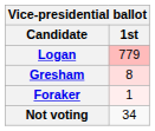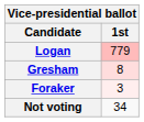 <table class="wikitable sortable" style="text-align:center">
 <tr>
 <th colspan="2"><strong>Vice-presidential ballot</strong></th>
 </tr>
 <tr>
 <th>Candidate</th>
 <th>1st</th>
 </tr>
 <tr>
 <th><a href='#'>Logan</a></th>
 <td style="background:#fbb;">779</td>
 </tr>
 <tr>
 <th><a href='#'>Gresham</a></th>
 <td style="background:#fdd;">8</td>
 </tr>
 <tr>
 <th><a href='#'>Foraker</a></th>
-<td style="background:#fee;">1</td>
+<td style="background:#fee;">3</td>
 </tr>
 <tr>
 <th>Not voting</th>
 <td>34</td>
 </tr>
 </table>
